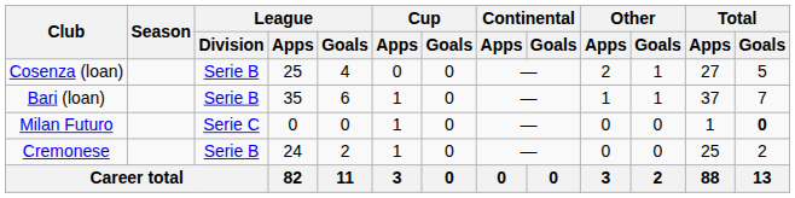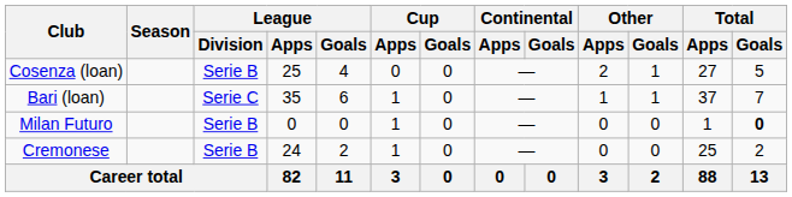 <table class="wikitable" style="text-align:center">
 <tr>
 <th rowspan="2">Club</th>
 <th rowspan="2">Season</th>
 <th colspan="3">League</th>
 <th colspan="2">Cup</th>
 <th colspan="2">Continental</th>
 <th colspan="2">Other</th>
 <th colspan="2">Total</th>
 </tr>
 <tr>
 <th>Division</th>
 <th>Apps</th>
 <th>Goals</th>
 <th>Apps</th>
 <th>Goals</th>
 <th>Apps</th>
 <th>Goals</th>
 <th>Apps</th>
 <th>Goals</th>
 <th>Apps</th>
 <th>Goals</th>
 </tr>
 <tr>
 <td><a href='#'>Cosenza</a> (loan)</td>
 <td></td>
 <td><a href='#'>Serie B</a></td>
 <td>25</td>
 <td>4</td>
 <td>0</td>
 <td>0</td>
 <td colspan="2">—</td>
 <td>2</td>
 <td>1</td>
 <td>27</td>
 <td>5</td>
 </tr>
 <tr>
 <td><a href='#'>Bari</a> (loan)</td>
 <td></td>
-<td><a href='#'>Serie B</a></td>
+<td><a href='#'>Serie C</a></td>
 <td>35</td>
 <td>6</td>
 <td>1</td>
 <td>0</td>
 <td colspan="2">—</td>
 <td>1</td>
 <td>1</td>
 <td>37</td>
 <td>7</td>
 </tr>
 <tr>
 <td><a href='#'>Milan Futuro</a></td>
 <td></td>
-<td><a href='#'>Serie C</a></td>
+<td><a href='#'>Serie B</a></td>
 <td>0</td>
 <td>0</td>
 <td>1</td>
 <td>0</td>
 <td colspan="2">—</td>
 <td>0</td>
 <td>0</td>
 <td>1</td>
 <td><strong>0</strong></td>
 </tr>
 <tr>
 <td><a href='#'>Cremonese</a></td>
 <td></td>
 <td><a href='#'>Serie B</a></td>
 <td>24</td>
 <td>2</td>
 <td>1</td>
 <td>0</td>
 <td colspan="2">—</td>
 <td>0</td>
 <td>0</td>
 <td>25</td>
 <td>2</td>
 </tr>
 <tr>
 <th colspan="3">Career total</th>
 <th>82</th>
 <th>11</th>
 <th>3</th>
 <th>0</th>
 <th>0</th>
 <th>0</th>
 <th>3</th>
 <th>2</th>
 <th>88</th>
 <th>13</th>
 </tr>
 </table>
